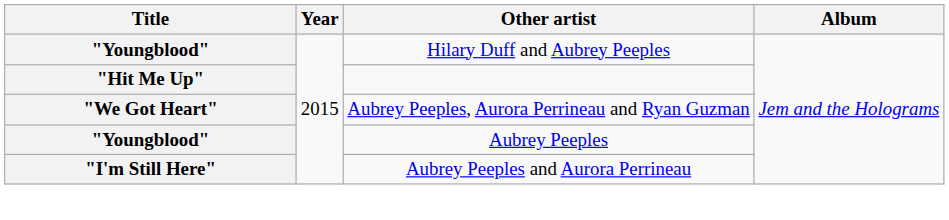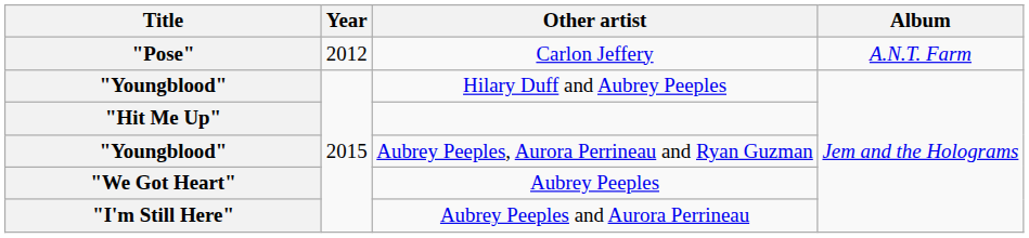 <table class="wikitable plainrowheaders" style="text-align:center;">
 <tr>
 <th scope="col" style="width:15em;">Title</th>
 <th scope="col">Year</th>
 <th scope="col">Other artist</th>
 <th scope="col">Album</th>
+</tr>
+<tr>
+<th scope="row">"Pose"</th>
+<td>2012</td>
+<td><a href='#'>Carlon Jeffery</a></td>
+<td><em><a href='#'>A.N.T. Farm</a></em></td>
 </tr>
 <tr>
 <th scope="row">"Youngblood"</th>
 <td rowspan="5">2015</td>
 <td><a href='#'>Hilary Duff</a> and <a href='#'>Aubrey Peeples</a></td>
 <td rowspan="5"><em><a href='#'>Jem and the Holograms</a></em></td>
 </tr>
 <tr>
 <th scope="row">"Hit Me Up"</th>
 <td></td>
 </tr>
 <tr>
-<th scope="row">"We Got Heart"</th>
+<th scope="row">"Youngblood"</th>
 <td><a href='#'>Aubrey Peeples</a>, <a href='#'>Aurora Perrineau</a> and <a href='#'>Ryan Guzman</a></td>
 </tr>
 <tr>
-<th scope="row">"Youngblood"</th>
+<th scope="row">"We Got Heart"</th>
 <td><a href='#'>Aubrey Peeples</a></td>
 </tr>
 <tr>
 <th scope="row">"I'm Still Here"</th>
 <td><a href='#'>Aubrey Peeples</a> and <a href='#'>Aurora Perrineau</a></td>
 </tr>
 </table>
